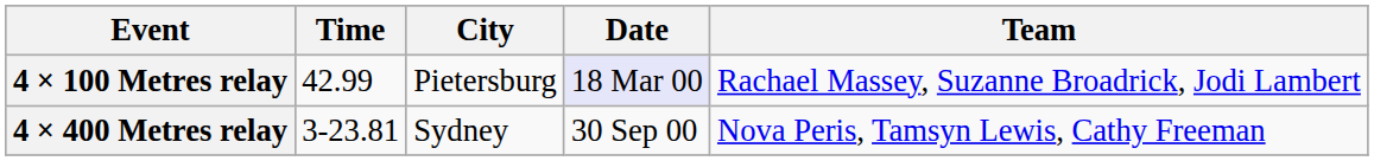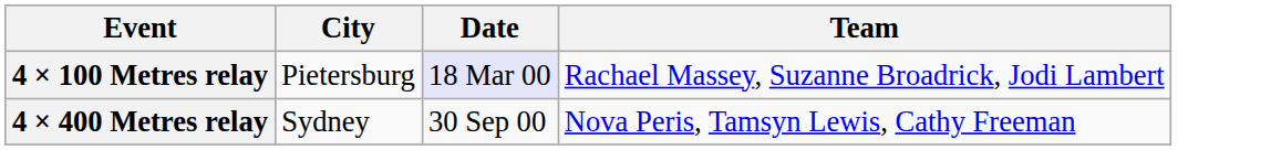 <table class="wikitable">
 <tr>
 <th>Event</th>
-<th>Time</th>
 <th>City</th>
 <th>Date</th>
 <th>Team</th>
 </tr>
 <tr>
 <th>4 × 100 Metres relay</th>
-<td>42.99</td>
 <td>Pietersburg</td>
 <td style="background: lavender;">18 Mar 00</td>
 <td><a href='#'>Rachael Massey</a>, <a href='#'>Suzanne Broadrick</a>, <a href='#'>Jodi Lambert</a></td>
 </tr>
 <tr>
 <th>4 × 400 Metres relay</th>
-<td>3-23.81</td>
 <td>Sydney</td>
 <td>30 Sep 00</td>
 <td><a href='#'>Nova Peris</a>, <a href='#'>Tamsyn Lewis</a>, <a href='#'>Cathy Freeman</a></td>
 </tr>
 </table>
